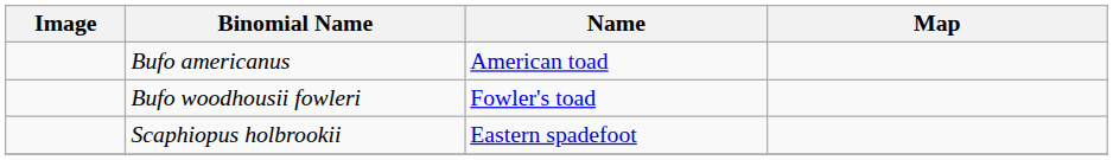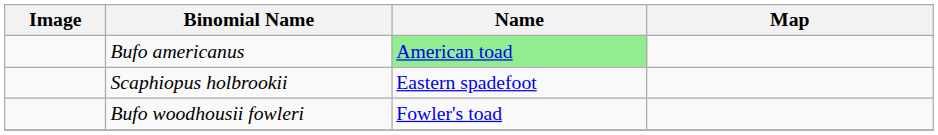 <table class="wikitable">
 <tr>
 <th width="75">Image</th>
 <th width="225">Binomial Name</th>
 <th width="200">Name</th>
 <th width="225">Map</th>
 </tr>
 <tr>
 <td></td>
 <td><em>Bufo americanus</em></td>
-<td><a href='#'>American toad</a></td>
+<td style="background: lightgreen;"><a href='#'>American toad</a></td>
+<td></td>
+</tr>
+<tr>
+<td></td>
+<td><em>Scaphiopus holbrookii</em></td>
+<td><a href='#'>Eastern spadefoot</a></td>
 <td></td>
 </tr>
 <tr>
 <td></td>
 <td><em>Bufo woodhousii fowleri</em></td>
 <td><a href='#'>Fowler's toad</a></td>
 <td></td>
 </tr>
 <tr>
-<td></td>
-<td><em>Scaphiopus holbrookii</em></td>
-<td><a href='#'>Eastern spadefoot</a></td>
-<td></td>
-</tr>
-<tr>
 </tr>
 </table>
